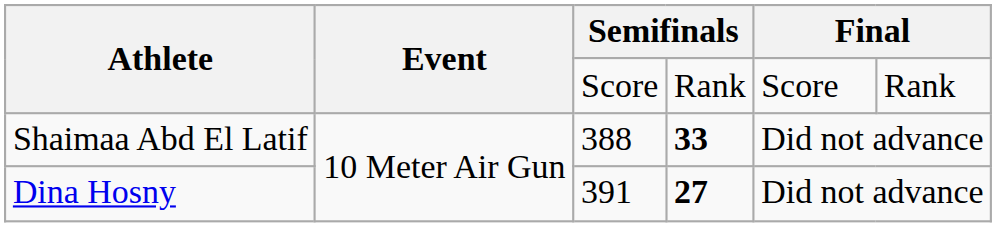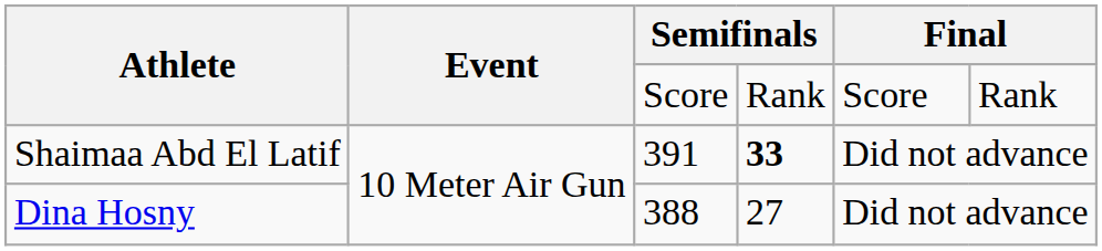 <table class="wikitable">
 <tr>
 <th rowspan="2">Athlete</th>
 <th rowspan="2">Event</th>
 <th colspan="2">Semifinals</th>
 <th colspan="2">Final</th>
 </tr>
 <tr>
 <td>Score</td>
 <td>Rank</td>
 <td>Score</td>
 <td>Rank</td>
 </tr>
 <tr>
 <td>Shaimaa Abd El Latif</td>
 <td rowspan="2">10 Meter Air Gun</td>
-<td>388</td>
+<td>391</td>
 <td><strong>33</strong></td>
 <td colspan="2">Did not advance</td>
 </tr>
 <tr>
 <td><a href='#'>Dina Hosny</a></td>
-<td>391</td>
-<td><strong>27</strong></td>
+<td>388</td>
+<td>27</td>
 <td colspan="2">Did not advance</td>
 </tr>
 </table>
